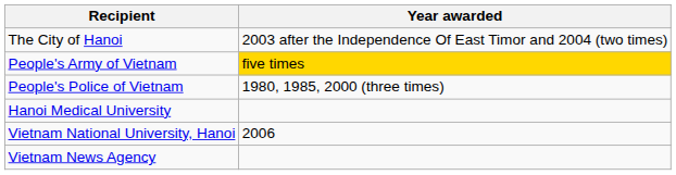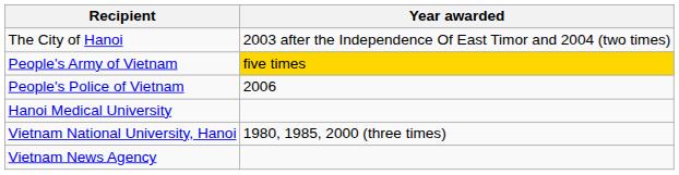 <table class="wikitable sortable">
 <tr>
 <th>Recipient</th>
 <th>Year awarded</th>
 </tr>
 <tr>
 <td>The City of <a href='#'>Hanoi</a></td>
 <td>2003 after the Independence Of East Timor and 2004 (two times)</td>
 </tr>
 <tr>
 <td><a href='#'>People's Army of Vietnam</a></td>
 <td style="background: gold;">five times</td>
 </tr>
 <tr>
 <td><a href='#'>People's Police of Vietnam</a></td>
-<td>1980, 1985, 2000 (three times)</td>
+<td>2006 </td>
 </tr>
 <tr>
 <td><a href='#'>Hanoi Medical University</a></td>
 <td></td>
 </tr>
 <tr>
 <td><a href='#'>Vietnam National University, Hanoi</a></td>
-<td>2006 </td>
+<td>1980, 1985, 2000 (three times)</td>
 </tr>
 <tr>
 <td><a href='#'>Vietnam News Agency</a></td>
 <td></td>
 </tr>
 </table>
